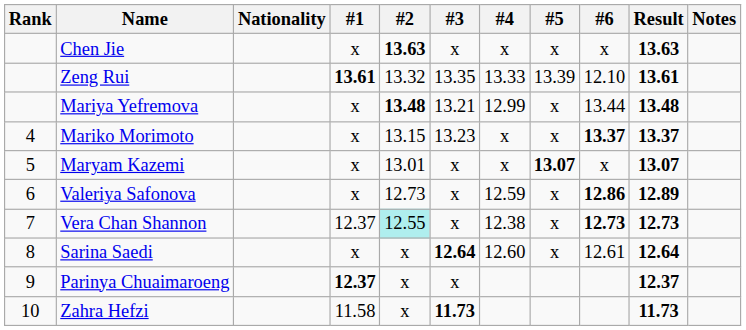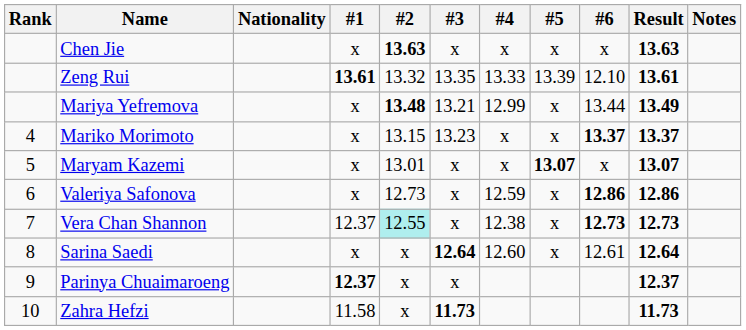 <table class="wikitable sortable" style="text-align:center">
 <tr>
 <th>Rank</th>
 <th>Name</th>
 <th>Nationality</th>
 <th>#1</th>
 <th>#2</th>
 <th>#3</th>
 <th>#4</th>
 <th>#5</th>
 <th>#6</th>
 <th>Result</th>
 <th>Notes</th>
 </tr>
 <tr>
 <td></td>
 <td align=left><a href='#'>Chen Jie</a></td>
 <td align=left></td>
 <td>x</td>
 <td><strong>13.63</strong></td>
 <td>x</td>
 <td>x</td>
 <td>x</td>
 <td>x</td>
 <td><strong>13.63</strong></td>
 <td></td>
 </tr>
 <tr>
 <td></td>
 <td align=left><a href='#'>Zeng Rui</a></td>
 <td align=left></td>
 <td><strong>13.61</strong></td>
 <td>13.32</td>
 <td>13.35</td>
 <td>13.33</td>
 <td>13.39</td>
 <td>12.10</td>
 <td><strong>13.61</strong></td>
 <td></td>
 </tr>
 <tr>
 <td></td>
 <td align=left><a href='#'>Mariya Yefremova</a></td>
 <td align=left></td>
 <td>x</td>
 <td><strong>13.48</strong></td>
 <td>13.21</td>
 <td>12.99</td>
 <td>x</td>
 <td>13.44</td>
-<td><strong>13.48</strong></td>
+<td><strong>13.49</strong></td>
 <td></td>
 </tr>
 <tr>
 <td>4</td>
 <td align=left><a href='#'>Mariko Morimoto</a></td>
 <td align=left></td>
 <td>x</td>
 <td>13.15</td>
 <td>13.23</td>
 <td>x</td>
 <td>x</td>
 <td><strong>13.37</strong></td>
 <td><strong>13.37</strong></td>
 <td></td>
 </tr>
 <tr>
 <td>5</td>
 <td align=left><a href='#'>Maryam Kazemi</a></td>
 <td align=left></td>
 <td>x</td>
 <td>13.01</td>
 <td>x</td>
 <td>x</td>
 <td><strong>13.07</strong></td>
 <td>x</td>
 <td><strong>13.07</strong></td>
 <td></td>
 </tr>
 <tr>
 <td>6</td>
 <td align=left><a href='#'>Valeriya Safonova</a></td>
 <td align=left></td>
 <td>x</td>
 <td>12.73</td>
 <td>x</td>
 <td>12.59</td>
 <td>x</td>
 <td><strong>12.86</strong></td>
-<td><strong>12.89</strong></td>
+<td><strong>12.86</strong></td>
 <td></td>
 </tr>
 <tr>
 <td>7</td>
 <td align=left><a href='#'>Vera Chan Shannon</a></td>
 <td align=left></td>
 <td>12.37</td>
 <td style="background: paleturquoise;">12.55</td>
 <td>x</td>
 <td>12.38</td>
 <td>x</td>
 <td><strong>12.73</strong></td>
 <td><strong>12.73</strong></td>
 <td></td>
 </tr>
 <tr>
 <td>8</td>
 <td align=left><a href='#'>Sarina Saedi</a></td>
 <td align=left></td>
 <td>x</td>
 <td>x</td>
 <td><strong>12.64</strong></td>
 <td>12.60</td>
 <td>x</td>
 <td>12.61</td>
 <td><strong>12.64</strong></td>
 <td></td>
 </tr>
 <tr>
 <td>9</td>
 <td align=left><a href='#'>Parinya Chuaimaroeng</a></td>
 <td align=left></td>
 <td><strong>12.37</strong></td>
 <td>x</td>
 <td>x</td>
 <td></td>
 <td></td>
 <td></td>
 <td><strong>12.37</strong></td>
 <td></td>
 </tr>
 <tr>
 <td>10</td>
 <td align=left><a href='#'>Zahra Hefzi</a></td>
 <td align=left></td>
 <td>11.58</td>
 <td>x</td>
 <td><strong>11.73</strong></td>
 <td></td>
 <td></td>
 <td></td>
 <td><strong>11.73</strong></td>
 <td></td>
 </tr>
 </table>
